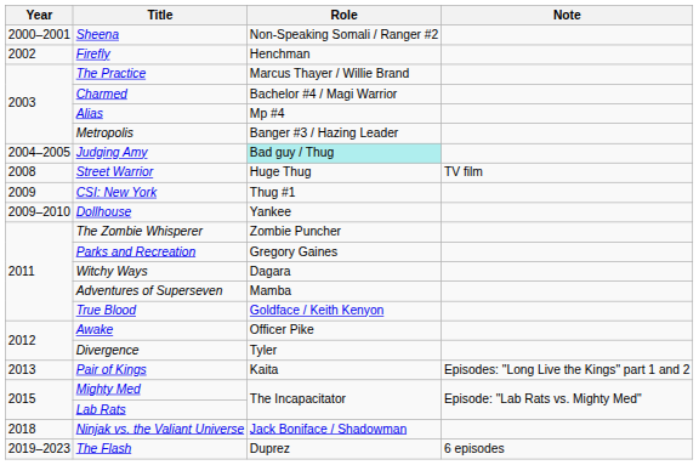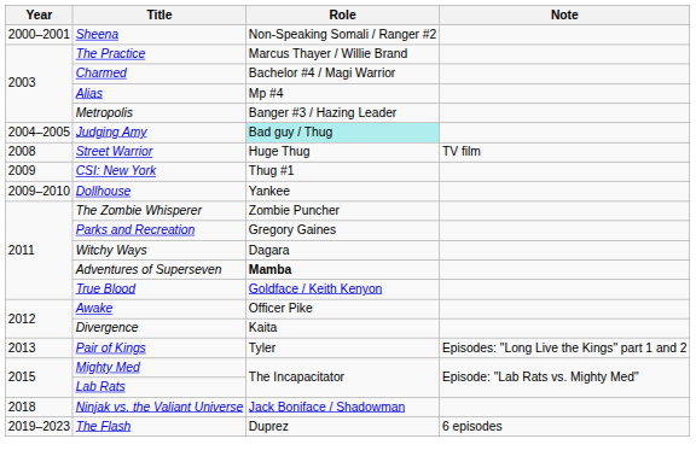 <table class="wikitable sortable">
 <tr>
 <th>Year</th>
 <th>Title</th>
 <th>Role</th>
 <th>Note</th>
 </tr>
 <tr>
 <td>2000–2001</td>
 <td><em><a href='#'>Sheena</a></em></td>
 <td>Non-Speaking Somali / Ranger #2</td>
-<td></td>
-</tr>
-<tr>
-<td>2002</td>
-<td><em><a href='#'>Firefly</a></em></td>
-<td>Henchman</td>
 <td></td>
 </tr>
 <tr>
 <td rowspan=4>2003</td>
 <td><em><a href='#'>The Practice</a></em></td>
 <td>Marcus Thayer / Willie Brand</td>
 <td></td>
 </tr>
 <tr>
 <td><em><a href='#'>Charmed</a></em></td>
 <td>Bachelor #4 / Magi Warrior</td>
 <td></td>
 </tr>
 <tr>
 <td><em><a href='#'>Alias</a></em></td>
 <td>Mp #4</td>
 <td></td>
 </tr>
 <tr>
 <td><em>Metropolis</em></td>
 <td>Banger #3 / Hazing Leader</td>
 <td></td>
 </tr>
 <tr>
 <td>2004–2005</td>
 <td><em><a href='#'>Judging Amy</a></em></td>
 <td style="background: paleturquoise;">Bad guy / Thug</td>
 <td></td>
 </tr>
 <tr>
 <td>2008</td>
 <td><em><a href='#'>Street Warrior</a></em></td>
 <td>Huge Thug</td>
 <td>TV film</td>
 </tr>
 <tr>
 <td>2009</td>
 <td><em><a href='#'>CSI: New York</a></em></td>
 <td>Thug #1</td>
 <td></td>
 </tr>
 <tr>
 <td>2009–2010</td>
 <td><em><a href='#'>Dollhouse</a></em></td>
 <td>Yankee</td>
 <td></td>
 </tr>
 <tr>
 <td rowspan=5>2011</td>
 <td><em>The Zombie Whisperer</em></td>
 <td>Zombie Puncher</td>
 <td></td>
 </tr>
 <tr>
 <td><em><a href='#'>Parks and Recreation</a></em></td>
 <td>Gregory Gaines</td>
 <td></td>
 </tr>
 <tr>
 <td><em>Witchy Ways</em></td>
 <td>Dagara</td>
 <td></td>
 </tr>
 <tr>
 <td><em>Adventures of Superseven</em></td>
-<td>Mamba</td>
+<td><strong>Mamba</strong></td>
 <td></td>
 </tr>
 <tr>
 <td><em><a href='#'>True Blood</a></em></td>
 <td><a href='#'>Goldface / Keith Kenyon</a></td>
 <td></td>
 </tr>
 <tr>
 <td rowspan=2>2012</td>
 <td><em><a href='#'>Awake</a></em></td>
 <td>Officer Pike</td>
 <td></td>
 </tr>
 <tr>
 <td><em>Divergence</em></td>
-<td>Tyler</td>
+<td>Kaita</td>
 <td></td>
 </tr>
 <tr>
 <td>2013</td>
 <td><em><a href='#'>Pair of Kings</a></em></td>
-<td>Kaita</td>
+<td>Tyler</td>
 <td>Episodes: "Long Live the Kings" part 1 and 2</td>
 </tr>
 <tr>
 <td rowspan=2>2015</td>
 <td><em><a href='#'>Mighty Med</a></em></td>
 <td rowspan=2>The Incapacitator</td>
 <td rowspan=2>Episode: "Lab Rats vs. Mighty Med"</td>
 </tr>
 <tr>
 <td><em><a href='#'>Lab Rats</a></em></td>
 </tr>
 <tr>
 <td>2018</td>
 <td><em><a href='#'>Ninjak vs. the Valiant Universe</a></em></td>
 <td><a href='#'>Jack Boniface / Shadowman</a></td>
 <td></td>
 </tr>
 <tr>
 <td>2019–2023</td>
 <td><em><a href='#'>The Flash</a></em></td>
 <td>Duprez</td>
 <td>6 episodes</td>
 </tr>
 </table>
